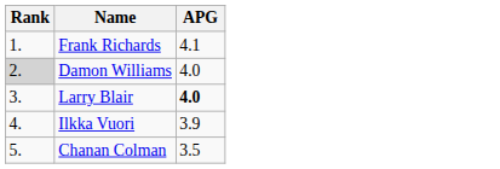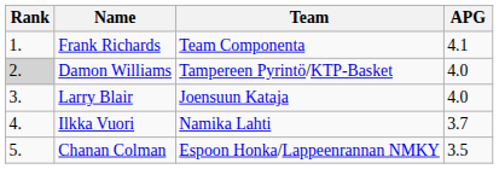 <table class="wikitable">
 <tr>
 <th width=40>Rank</th>
 <th>Name</th>
+<th>Team</th>
 <th width=40>APG</th>
 </tr>
 <tr>
 <td>1.</td>
 <td> <a href='#'>Frank Richards</a></td>
+<td><a href='#'>Team Componenta</a></td>
 <td>4.1</td>
 </tr>
 <tr>
 <td style="background: lightgrey;">2.</td>
 <td> <a href='#'>Damon Williams</a></td>
+<td><a href='#'>Tampereen Pyrintö</a>/<a href='#'>KTP-Basket</a></td>
 <td>4.0</td>
 </tr>
 <tr>
 <td>3.</td>
 <td> <a href='#'>Larry Blair</a></td>
-<td><strong>4.0</strong></td>
+<td><a href='#'>Joensuun Kataja</a></td>
+<td>4.0</td>
 </tr>
 <tr>
 <td>4.</td>
 <td> <a href='#'>Ilkka Vuori</a></td>
-<td>3.9</td>
+<td><a href='#'>Namika Lahti</a></td>
+<td>3.7</td>
 </tr>
 <tr>
 <td>5.</td>
 <td> <a href='#'>Chanan Colman</a></td>
+<td><a href='#'>Espoon Honka</a>/<a href='#'>Lappeenrannan NMKY</a></td>
 <td>3.5</td>
 </tr>
 </table>
